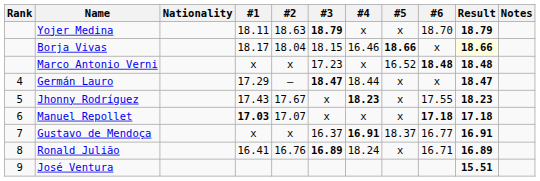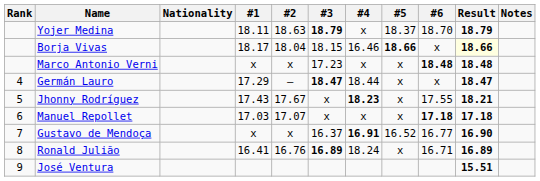 <table class="wikitable sortable" style="text-align:center">
 <tr>
 <th>Rank</th>
 <th>Name</th>
 <th>Nationality</th>
 <th>#1</th>
 <th>#2</th>
 <th>#3</th>
 <th>#4</th>
 <th>#5</th>
 <th>#6</th>
 <th>Result</th>
 <th>Notes</th>
 </tr>
 <tr>
 <td></td>
 <td align=left><a href='#'>Yojer Medina</a></td>
 <td align=left></td>
 <td>18.11</td>
 <td>18.63</td>
 <td><strong>18.79</strong></td>
 <td>x</td>
-<td>x</td>
+<td>18.37</td>
 <td>18.70</td>
 <td><strong>18.79</strong></td>
 <td></td>
 </tr>
 <tr>
 <td></td>
 <td align=left><a href='#'>Borja Vivas</a></td>
 <td align=left></td>
 <td>18.17</td>
 <td>18.04</td>
 <td>18.15</td>
 <td>16.46</td>
 <td><strong>18.66</strong></td>
 <td>x</td>
 <td style="background: lightyellow;"><strong>18.66</strong></td>
 <td></td>
 </tr>
 <tr>
 <td></td>
 <td align=left><a href='#'>Marco Antonio Verni</a></td>
 <td align=left></td>
 <td>x</td>
 <td>x</td>
 <td>17.23</td>
 <td>x</td>
-<td>16.52</td>
+<td>x</td>
 <td><strong>18.48</strong></td>
 <td><strong>18.48</strong></td>
 <td></td>
 </tr>
 <tr>
 <td>4</td>
 <td align=left><a href='#'>Germán Lauro</a></td>
 <td align=left></td>
 <td>17.29</td>
 <td>–</td>
 <td><strong>18.47</strong></td>
 <td>18.44</td>
 <td>x</td>
 <td>x</td>
 <td><strong>18.47</strong></td>
 <td></td>
 </tr>
 <tr>
 <td>5</td>
 <td align=left><a href='#'>Jhonny Rodríguez</a></td>
 <td align=left></td>
 <td>17.43</td>
 <td>17.67</td>
 <td>x</td>
 <td><strong>18.23</strong></td>
 <td>x</td>
 <td>17.55</td>
-<td><strong>18.23</strong></td>
+<td><strong>18.21</strong></td>
 <td></td>
 </tr>
 <tr>
 <td>6</td>
 <td align=left><a href='#'>Manuel Repollet</a></td>
 <td align=left></td>
-<td><strong>17.03</strong></td>
+<td>17.03</td>
 <td>17.07</td>
 <td>x</td>
 <td>x</td>
 <td>x</td>
 <td><strong>17.18</strong></td>
 <td><strong>17.18</strong></td>
 <td></td>
 </tr>
 <tr>
 <td>7</td>
 <td align=left><a href='#'>Gustavo de Mendoça</a></td>
 <td align=left></td>
 <td>x</td>
 <td>x</td>
 <td>16.37</td>
 <td><strong>16.91</strong></td>
-<td>18.37</td>
+<td>16.52</td>
 <td>16.77</td>
-<td><strong>16.91</strong></td>
+<td><strong>16.90</strong></td>
 <td></td>
 </tr>
 <tr>
 <td>8</td>
 <td align=left><a href='#'>Ronald Julião</a></td>
 <td align=left></td>
 <td>16.41</td>
 <td>16.76</td>
 <td><strong>16.89</strong></td>
 <td>18.24</td>
 <td>x</td>
 <td>16.71</td>
 <td><strong>16.89</strong></td>
 <td></td>
 </tr>
 <tr>
 <td>9</td>
 <td align=left><a href='#'>José Ventura</a></td>
 <td align=left></td>
 <td></td>
 <td></td>
 <td></td>
 <td></td>
 <td></td>
 <td></td>
 <td><strong>15.51</strong></td>
 <td></td>
 </tr>
 </table>
